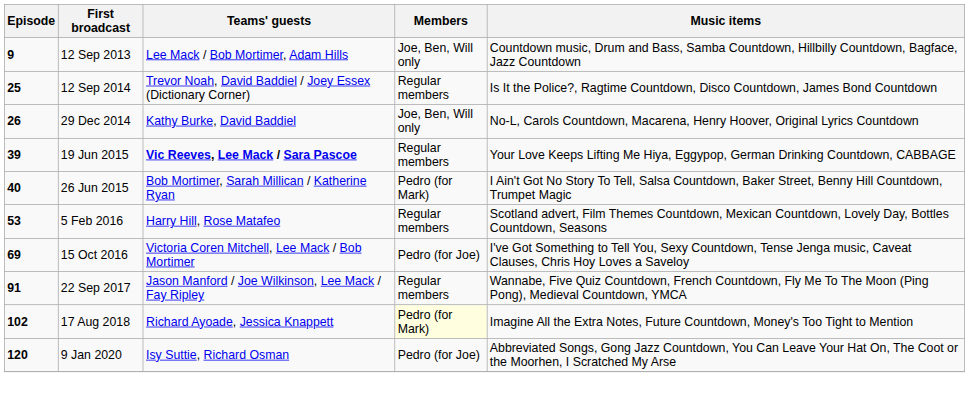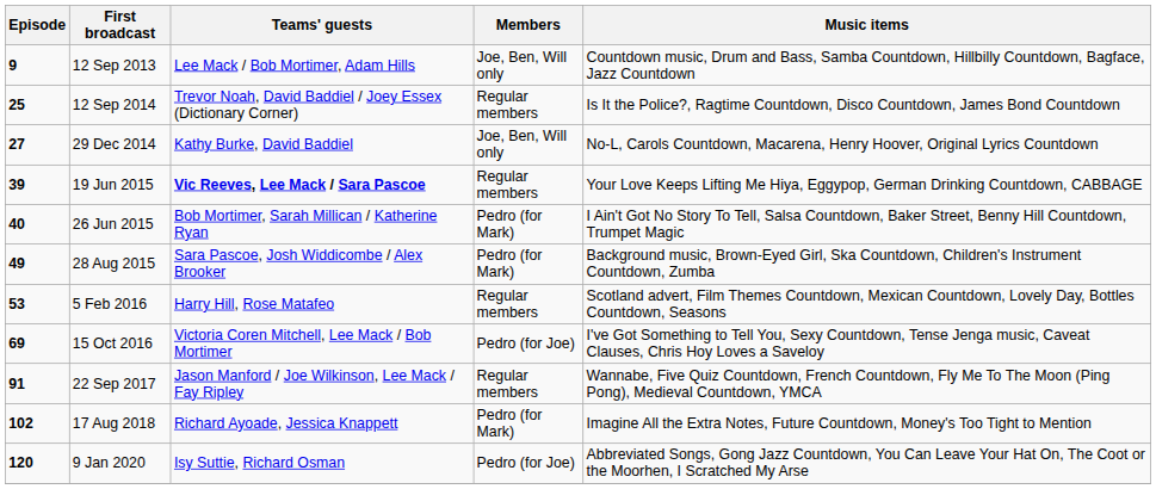 <table class="wikitable">
 <tr>
 <th>Episode</th>
 <th>First broadcast</th>
 <th>Teams' guests</th>
 <th>Members</th>
 <th>Music items</th>
 </tr>
 <tr>
 <td><strong>9</strong></td>
 <td>12 Sep 2013</td>
 <td><a href='#'>Lee Mack</a> / <a href='#'>Bob Mortimer</a>, <a href='#'>Adam Hills</a></td>
 <td>Joe, Ben, Will only</td>
 <td>Countdown music, Drum and Bass, Samba Countdown, Hillbilly Countdown, Bagface, Jazz Countdown</td>
 </tr>
 <tr>
 <td><strong>25</strong></td>
 <td>12 Sep 2014</td>
 <td><a href='#'>Trevor Noah</a>, <a href='#'>David Baddiel</a> / <a href='#'>Joey Essex</a> (Dictionary Corner)</td>
 <td>Regular members</td>
 <td>Is It the Police?, Ragtime Countdown, Disco Countdown, James Bond Countdown</td>
 </tr>
 <tr>
-<td><strong>26</strong></td>
+<td><strong>27</strong></td>
 <td>29 Dec 2014</td>
 <td><a href='#'>Kathy Burke</a>, <a href='#'>David Baddiel</a></td>
 <td>Joe, Ben, Will only</td>
 <td>No-L, Carols Countdown, Macarena, Henry Hoover, Original Lyrics Countdown</td>
 </tr>
 <tr>
 <td><strong>39</strong></td>
 <td>19 Jun 2015</td>
 <td><strong><a href='#'>Vic Reeves</a>, <a href='#'>Lee Mack</a> / <a href='#'>Sara Pascoe</a></strong></td>
 <td>Regular members</td>
 <td>Your Love Keeps Lifting Me Hiya, Eggypop, German Drinking Countdown, CABBAGE</td>
 </tr>
 <tr>
 <td><strong>40</strong></td>
 <td>26 Jun 2015</td>
 <td><a href='#'>Bob Mortimer</a>, <a href='#'>Sarah Millican</a> / <a href='#'>Katherine Ryan</a></td>
 <td>Pedro (for Mark)</td>
 <td>I Ain't Got No Story To Tell, Salsa Countdown, Baker Street, Benny Hill Countdown, Trumpet Magic</td>
+</tr>
+<tr>
+<td><strong>49</strong></td>
+<td>28 Aug 2015</td>
+<td><a href='#'>Sara Pascoe</a>, <a href='#'>Josh Widdicombe</a> / <a href='#'>Alex Brooker</a></td>
+<td>Pedro (for Mark)</td>
+<td>Background music, Brown-Eyed Girl, Ska Countdown, Children's Instrument Countdown, Zumba</td>
 </tr>
 <tr>
 <td><strong>53</strong></td>
 <td>5 Feb 2016</td>
 <td><a href='#'>Harry Hill</a>, <a href='#'>Rose Matafeo</a></td>
 <td>Regular members</td>
 <td>Scotland advert, Film Themes Countdown, Mexican Countdown, Lovely Day, Bottles Countdown, Seasons</td>
 </tr>
 <tr>
 <td><strong>69</strong></td>
 <td>15 Oct 2016</td>
 <td><a href='#'>Victoria Coren Mitchell</a>, <a href='#'>Lee Mack</a> / <a href='#'>Bob Mortimer</a></td>
 <td>Pedro (for Joe)</td>
 <td>I've Got Something to Tell You, Sexy Countdown, Tense Jenga music, Caveat Clauses, Chris Hoy Loves a Saveloy</td>
 </tr>
 <tr>
 <td><strong>91</strong></td>
 <td>22 Sep 2017</td>
 <td><a href='#'>Jason Manford</a> / <a href='#'>Joe Wilkinson</a>, <a href='#'>Lee Mack</a> / <a href='#'>Fay Ripley</a></td>
 <td>Regular members</td>
 <td>Wannabe, Five Quiz Countdown, French Countdown, Fly Me To The Moon (Ping Pong), Medieval Countdown, YMCA</td>
 </tr>
 <tr>
 <td><strong>102</strong></td>
 <td>17 Aug 2018</td>
 <td><a href='#'>Richard Ayoade</a>, <a href='#'>Jessica Knappett</a></td>
-<td style="background: lightyellow;">Pedro (for Mark)</td>
+<td>Pedro (for Mark)</td>
 <td>Imagine All the Extra Notes, Future Countdown, Money's Too Tight to Mention</td>
 </tr>
 <tr>
 <td><strong>120</strong></td>
 <td>9 Jan 2020</td>
 <td><a href='#'>Isy Suttie</a>, <a href='#'>Richard Osman</a></td>
 <td>Pedro (for Joe)</td>
 <td>Abbreviated Songs, Gong Jazz Countdown, You Can Leave Your Hat On, The Coot or the Moorhen, I Scratched My Arse</td>
 </tr>
 <tr>
 </tr>
 </table>
